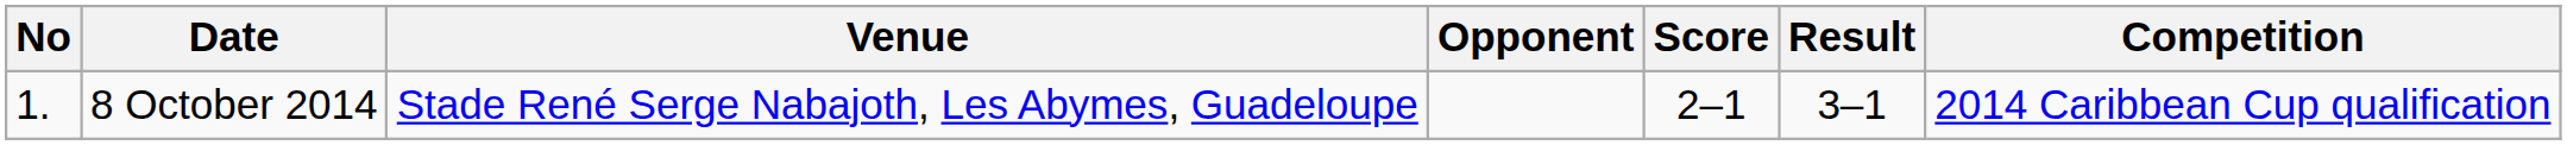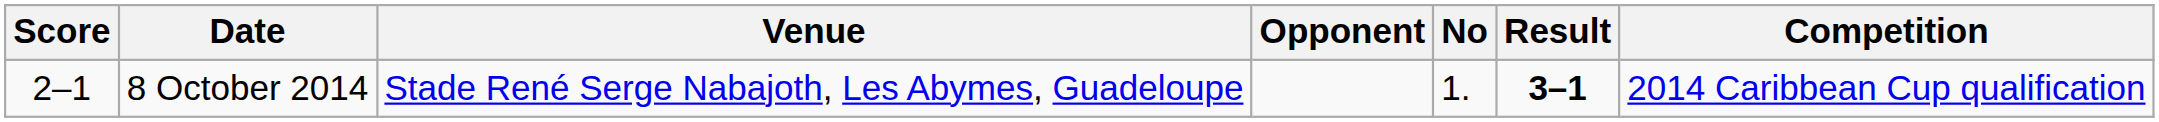 <table class="wikitable">
 <tr>
-<th>No</th>
+<th>Score</th>
 <th>Date</th>
 <th>Venue</th>
 <th>Opponent</th>
-<th>Score</th>
+<th>No</th>
 <th>Result</th>
 <th>Competition</th>
 </tr>
 <tr>
-<td>1.</td>
+<td align=center>2–1</td>
 <td>8 October 2014</td>
 <td><a href='#'>Stade René Serge Nabajoth</a>, <a href='#'>Les Abymes</a>, <a href='#'>Guadeloupe</a></td>
 <td></td>
-<td align=center>2–1</td>
-<td align=center>3–1</td>
+<td>1.</td>
+<td align=center><strong>3–1</strong></td>
 <td><a href='#'>2014 Caribbean Cup qualification</a></td>
 </tr>
 </table>
